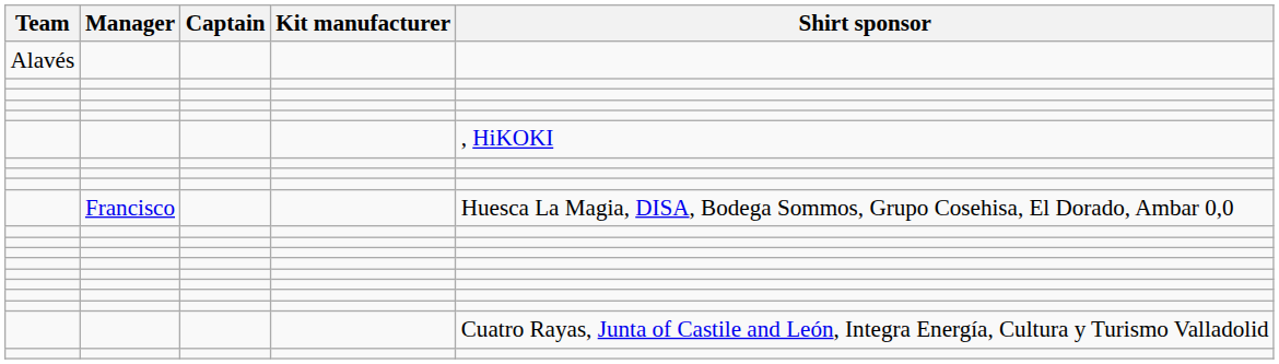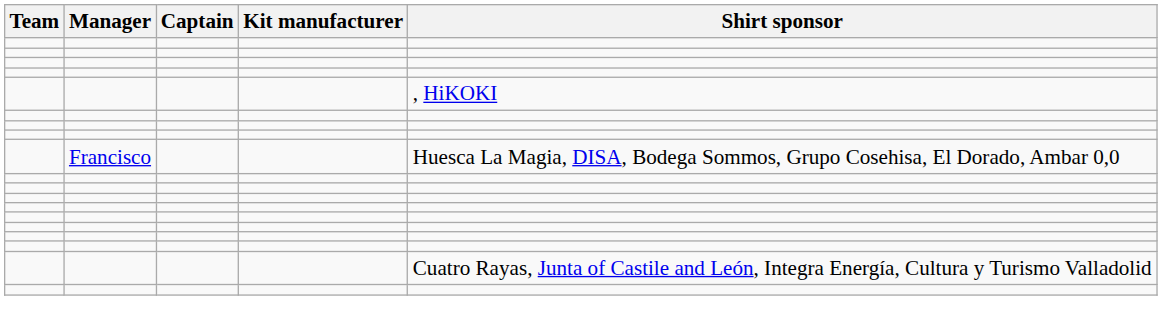 <table class="wikitable sortable" style="text-align: left;">
 <tr>
 <th>Team</th>
 <th>Manager</th>
 <th>Captain</th>
 <th>Kit manufacturer</th>
 <th>Shirt sponsor</th>
-</tr>
-<tr>
-<td>Alavés</td>
-<td></td>
-<td></td>
-<td></td>
-<td></td>
 </tr>
 <tr>
 <td></td>
 <td></td>
 <td></td>
 <td></td>
 <td></td>
 </tr>
 <tr>
 <td></td>
 <td></td>
 <td></td>
 <td></td>
 <td></td>
 </tr>
 <tr>
 <td></td>
 <td></td>
 <td></td>
 <td></td>
 <td></td>
 </tr>
 <tr>
 <td></td>
 <td></td>
 <td></td>
 <td></td>
 <td></td>
 </tr>
 <tr>
 <td></td>
 <td></td>
 <td></td>
 <td></td>
 <td>, <a href='#'>HiKOKI</a></td>
 </tr>
 <tr>
 <td></td>
 <td></td>
 <td></td>
 <td></td>
 <td></td>
 </tr>
 <tr>
 <td></td>
 <td></td>
 <td></td>
 <td></td>
 <td></td>
 </tr>
 <tr>
 <td></td>
 <td></td>
 <td></td>
 <td></td>
 <td></td>
 </tr>
 <tr>
 <td></td>
 <td> <a href='#'>Francisco</a></td>
 <td></td>
 <td></td>
 <td>Huesca La Magia, <a href='#'>DISA</a>, Bodega Sommos, Grupo Cosehisa, El Dorado, Ambar 0,0</td>
 </tr>
 <tr>
 <td></td>
 <td></td>
 <td></td>
 <td></td>
 <td></td>
 </tr>
 <tr>
 <td></td>
 <td></td>
 <td></td>
 <td></td>
 <td></td>
 </tr>
 <tr>
 <td></td>
 <td></td>
 <td></td>
 <td></td>
 <td></td>
 </tr>
 <tr>
 <td></td>
 <td></td>
 <td></td>
 <td></td>
 <td></td>
 </tr>
 <tr>
 <td></td>
 <td></td>
 <td></td>
 <td></td>
 <td></td>
 </tr>
 <tr>
 <td></td>
 <td></td>
 <td></td>
 <td></td>
 <td></td>
 </tr>
 <tr>
 <td></td>
 <td></td>
 <td></td>
 <td></td>
 <td></td>
 </tr>
 <tr>
 <td></td>
 <td></td>
 <td></td>
 <td></td>
 <td></td>
 </tr>
 <tr>
 <td></td>
 <td></td>
 <td></td>
 <td></td>
 <td>Cuatro Rayas, <a href='#'>Junta of Castile and León</a>, Integra Energía, Cultura y Turismo Valladolid</td>
 </tr>
 <tr>
 <td></td>
 <td></td>
 <td></td>
 <td></td>
 <td></td>
 </tr>
 </table>
